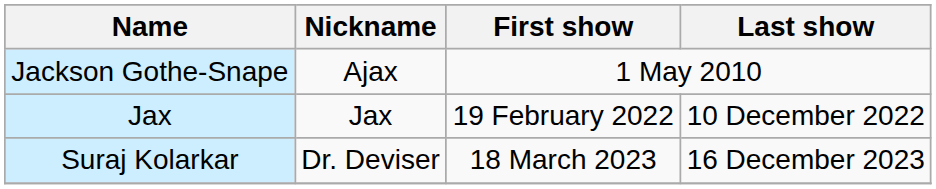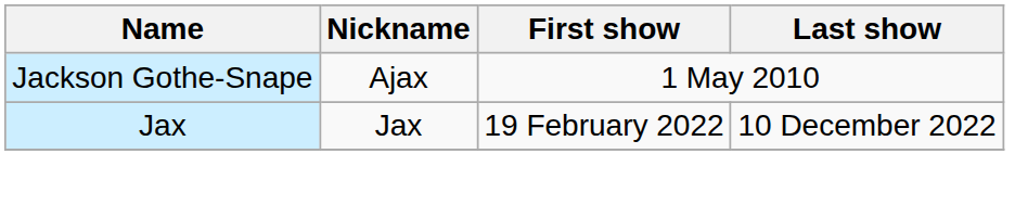 <table class="wikitable sortable" style="text-align:center">
 <tr>
 <th>Name</th>
 <th>Nickname</th>
 <th>First show</th>
 <th>Last show</th>
 </tr>
 <tr>
 <td style="background:#CCEEFF" data-sort-value="Gothe-Snape, Jackson">Jackson Gothe-Snape</td>
 <td>Ajax</td>
 <td colspan="2">1 May 2010</td>
 </tr>
 <tr>
 <td style="background:#CCEEFF;">Jax</td>
 <td>Jax</td>
 <td>19 February 2022</td>
 <td>10 December 2022</td>
 </tr>
 <tr>
-<td style="background:#CCEEFF;" data-sort-value="Kolarkar, Suraj">Suraj Kolarkar</td>
-<td>Dr. Deviser</td>
-<td>18 March 2023</td>
-<td>16 December 2023</td>
-</tr>
-<tr>
 </tr>
 </table>
